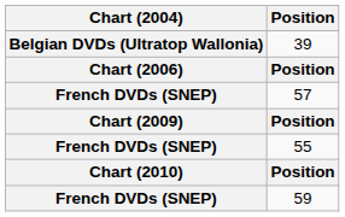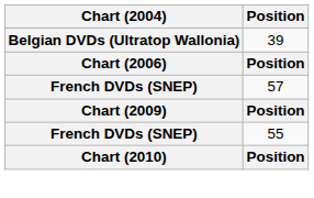 <table class="wikitable sortable plainrowheaders" style="text-align:center">
 <tr>
 <th scope="col">Chart (2004)</th>
 <th scope="col">Position</th>
 </tr>
 <tr>
 <th scope="row">Belgian DVDs (Ultratop Wallonia)</th>
 <td>39</td>
 </tr>
 <tr>
 <th scope="col">Chart (2006)</th>
 <th scope="col">Position</th>
 </tr>
 <tr>
 <th scope="row">French DVDs (SNEP)</th>
 <td>57</td>
 </tr>
 <tr>
 <th scope="col">Chart (2009)</th>
 <th scope="col">Position</th>
 </tr>
 <tr>
 <th scope="row">French DVDs (SNEP)</th>
 <td>55</td>
 </tr>
 <tr>
 <th scope="col">Chart (2010)</th>
 <th scope="col">Position</th>
 </tr>
-<tr>
-<th scope="row">French DVDs (SNEP)</th>
-<td>59</td>
-</tr>
 </table>
